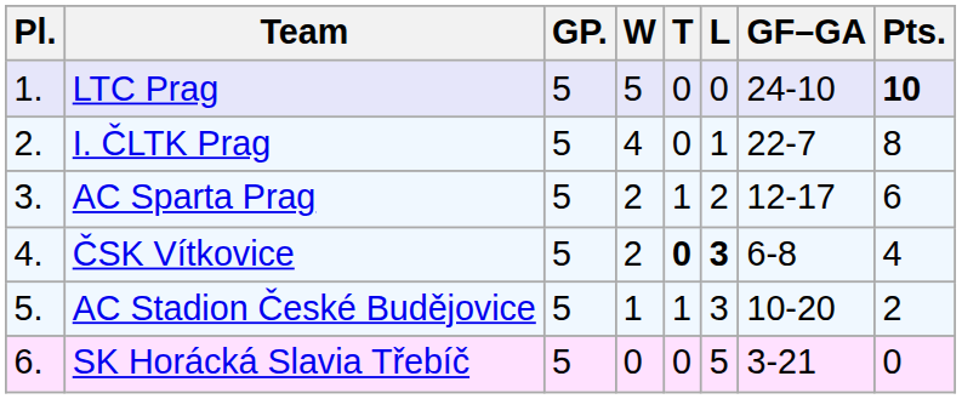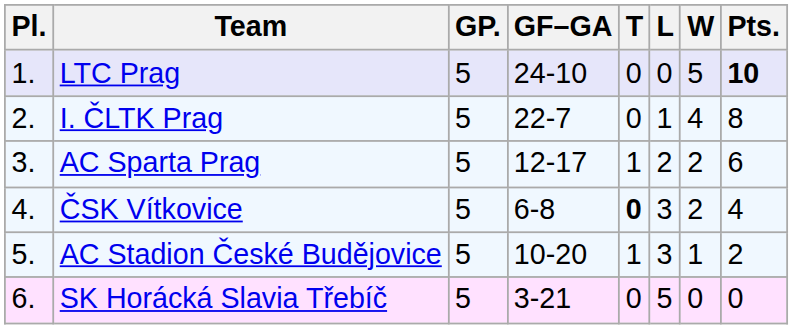 <table class="wikitable">
 <tr>
 <th>Pl.</th>
 <th>Team</th>
 <th>GP.</th>
-<th>W</th>
+<th>GF–GA</th>
 <th>T</th>
 <th>L</th>
-<th>GF–GA</th>
+<th>W</th>
 <th>Pts.</th>
 </tr>
 <tr bgcolor="#e6e6fa">
 <td>1.</td>
 <td><a href='#'>LTC Prag</a></td>
 <td>5</td>
-<td>5</td>
+<td>24-10</td>
 <td>0</td>
 <td>0</td>
-<td>24-10</td>
+<td>5</td>
 <td><strong>10</strong></td>
 </tr>
 <tr bgcolor="#f0f8ff">
 <td>2.</td>
 <td><a href='#'>I. ČLTK Prag</a></td>
 <td>5</td>
-<td>4</td>
+<td>22-7</td>
 <td>0</td>
 <td>1</td>
-<td>22-7</td>
+<td>4</td>
 <td>8</td>
 </tr>
 <tr bgcolor="#f0f8ff">
 <td>3.</td>
 <td><a href='#'>AC Sparta Prag</a></td>
 <td>5</td>
-<td>2</td>
+<td>12-17</td>
 <td>1</td>
 <td>2</td>
-<td>12-17</td>
+<td>2</td>
 <td>6</td>
 </tr>
 <tr bgcolor="#f0f8ff">
 <td>4.</td>
 <td><a href='#'>ČSK Vítkovice</a></td>
 <td>5</td>
+<td>6-8</td>
+<td><strong>0</strong></td>
+<td>3</td>
 <td>2</td>
-<td><strong>0</strong></td>
-<td><strong>3</strong></td>
-<td>6-8</td>
 <td>4</td>
 </tr>
 <tr bgcolor="#f0f8ff">
 <td>5.</td>
 <td><a href='#'>AC Stadion České Budějovice</a></td>
 <td>5</td>
-<td>1</td>
+<td>10-20</td>
 <td>1</td>
 <td>3</td>
-<td>10-20</td>
+<td>1</td>
 <td>2</td>
 </tr>
 <tr bgcolor="#FFE1FF">
 <td>6.</td>
 <td><a href='#'>SK Horácká Slavia Třebíč</a></td>
 <td>5</td>
-<td>0</td>
+<td>3-21</td>
 <td>0</td>
 <td>5</td>
-<td>3-21</td>
+<td>0</td>
 <td>0</td>
 </tr>
 </table>
